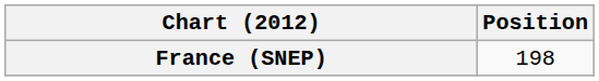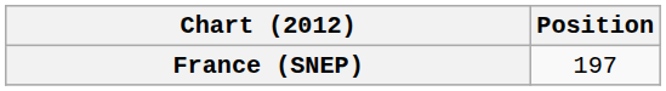 <table class="wikitable plainrowheaders" style="text-align:center;">
 <tr>
 <th scope="col" style="width:21em;">Chart (2012)</th>
 <th scope="col">Position</th>
 </tr>
 <tr>
 <th scope="row">France (SNEP)</th>
-<td>198</td>
+<td>197</td>
 </tr>
 </table>
